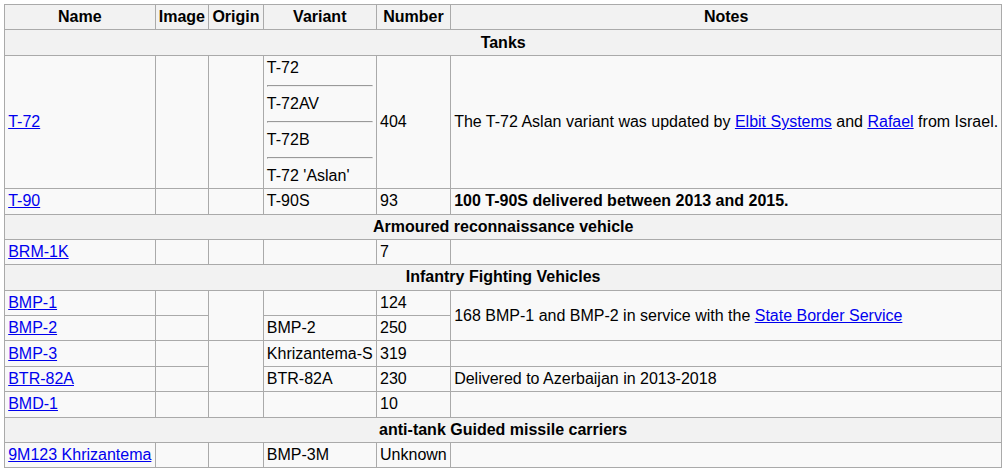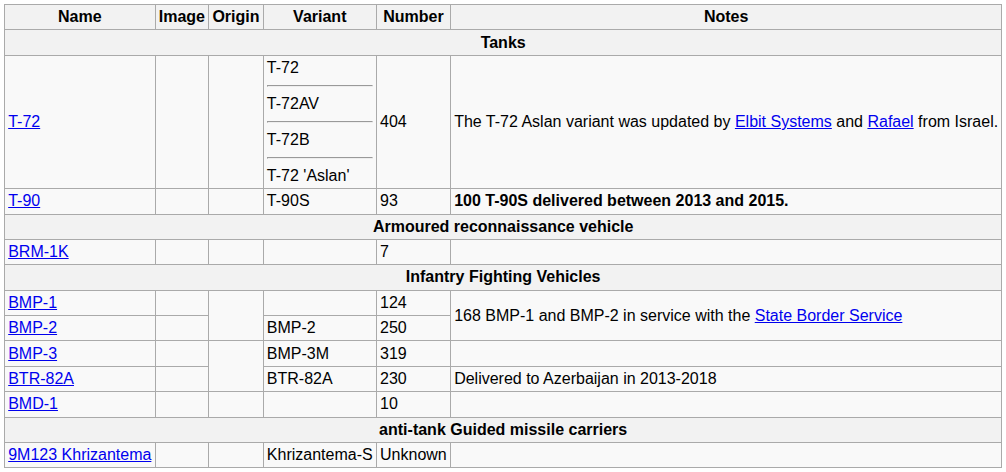 <table class="wikitable">
 <tr>
 <th>Name</th>
 <th>Image</th>
 <th>Origin</th>
 <th>Variant</th>
 <th>Number</th>
 <th>Notes</th>
 </tr>
 <tr>
 <th colspan="6">Tanks</th>
 </tr>
 <tr>
 <td><a href='#'>T-72</a></td>
 <td></td>
 <td><br></td>
 <td>T-72 <hr>T-72AV<hr> T-72B <hr>T-72 'Aslan'</td>
 <td>404</td>
 <td>The T-72 Aslan variant was updated by <a href='#'>Elbit Systems</a> and <a href='#'>Rafael</a> from Israel.</td>
 </tr>
 <tr>
 <td><a href='#'>T-90</a></td>
 <td></td>
 <td></td>
 <td>T-90S</td>
 <td>93</td>
 <td><strong>100 T-90S delivered between 2013 and 2015.</strong></td>
 </tr>
 <tr>
 <th colspan="6">Armoured reconnaissance vehicle</th>
 </tr>
 <tr>
 <td><a href='#'>BRM-1K</a></td>
 <td></td>
 <td></td>
 <td></td>
 <td>7</td>
 <td></td>
 </tr>
 <tr>
 <th colspan="6">Infantry Fighting Vehicles</th>
 </tr>
 <tr>
 <td><a href='#'>BMP-1</a></td>
 <td></td>
 <td rowspan="2"></td>
 <td></td>
 <td>124</td>
 <td rowspan="2">168 BMP-1 and BMP-2 in service with the <a href='#'>State Border Service</a></td>
 </tr>
 <tr>
 <td><a href='#'>BMP-2</a></td>
 <td></td>
 <td>BMP-2</td>
 <td>250</td>
 </tr>
 <tr>
 <td><a href='#'>BMP-3</a></td>
 <td></td>
 <td rowspan="2"></td>
-<td>Khrizantema-S</td>
+<td>BMP-3M</td>
 <td>319</td>
 <td></td>
 </tr>
 <tr>
 <td><a href='#'>BTR-82A</a></td>
 <td></td>
 <td>BTR-82A</td>
 <td>230</td>
 <td>Delivered to Azerbaijan in 2013-2018</td>
 </tr>
 <tr>
 <td><a href='#'>BMD-1</a></td>
 <td></td>
 <td></td>
 <td></td>
 <td>10</td>
 <td></td>
 </tr>
 <tr>
 </tr>
 <tr>
 <th colspan="6">anti-tank Guided missile carriers</th>
 </tr>
 <tr>
 <td><a href='#'>9M123 Khrizantema</a></td>
 <td></td>
 <td rowspan="2"></td>
-<td>BMP-3M</td>
+<td>Khrizantema-S</td>
 <td>Unknown</td>
 <td></td>
 </tr>
 <tr>
 </tr>
 </table>
